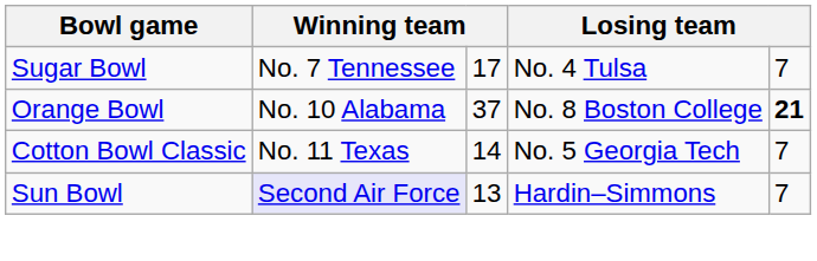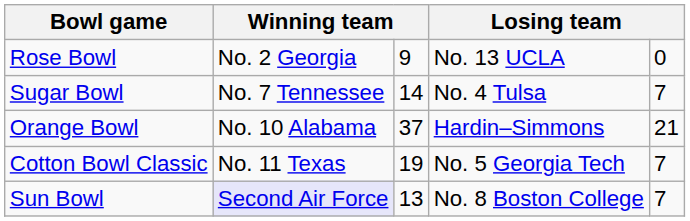 <table class="wikitable">
 <tr>
 <th>Bowl game</th>
 <th colspan="2">Winning team</th>
 <th colspan="2">Losing team</th>
 </tr>
 <tr>
+<td><a href='#'>Rose Bowl</a></td>
+<td>No. 2 <a href='#'>Georgia</a></td>
+<td>9</td>
+<td>No. 13 <a href='#'>UCLA</a></td>
+<td>0</td>
+</tr>
+<tr>
 <td><a href='#'>Sugar Bowl</a></td>
 <td>No. 7 <a href='#'>Tennessee</a></td>
-<td>17</td>
+<td>14</td>
 <td>No. 4 <a href='#'>Tulsa</a></td>
 <td>7</td>
 </tr>
 <tr>
 <td><a href='#'>Orange Bowl</a></td>
 <td>No. 10 <a href='#'>Alabama</a></td>
 <td>37</td>
-<td>No. 8 <a href='#'>Boston College</a></td>
-<td><strong>21</strong></td>
+<td><a href='#'>Hardin–Simmons</a></td>
+<td>21</td>
 </tr>
 <tr>
 <td><a href='#'>Cotton Bowl Classic</a></td>
 <td>No. 11 <a href='#'>Texas</a></td>
-<td>14</td>
+<td>19</td>
 <td>No. 5 <a href='#'>Georgia Tech</a></td>
 <td>7</td>
 </tr>
 <tr>
 <td><a href='#'>Sun Bowl</a></td>
 <td style="background: lavender;"><a href='#'>Second Air Force</a></td>
 <td>13</td>
-<td><a href='#'>Hardin–Simmons</a></td>
+<td>No. 8 <a href='#'>Boston College</a></td>
 <td>7</td>
 </tr>
 </table>
